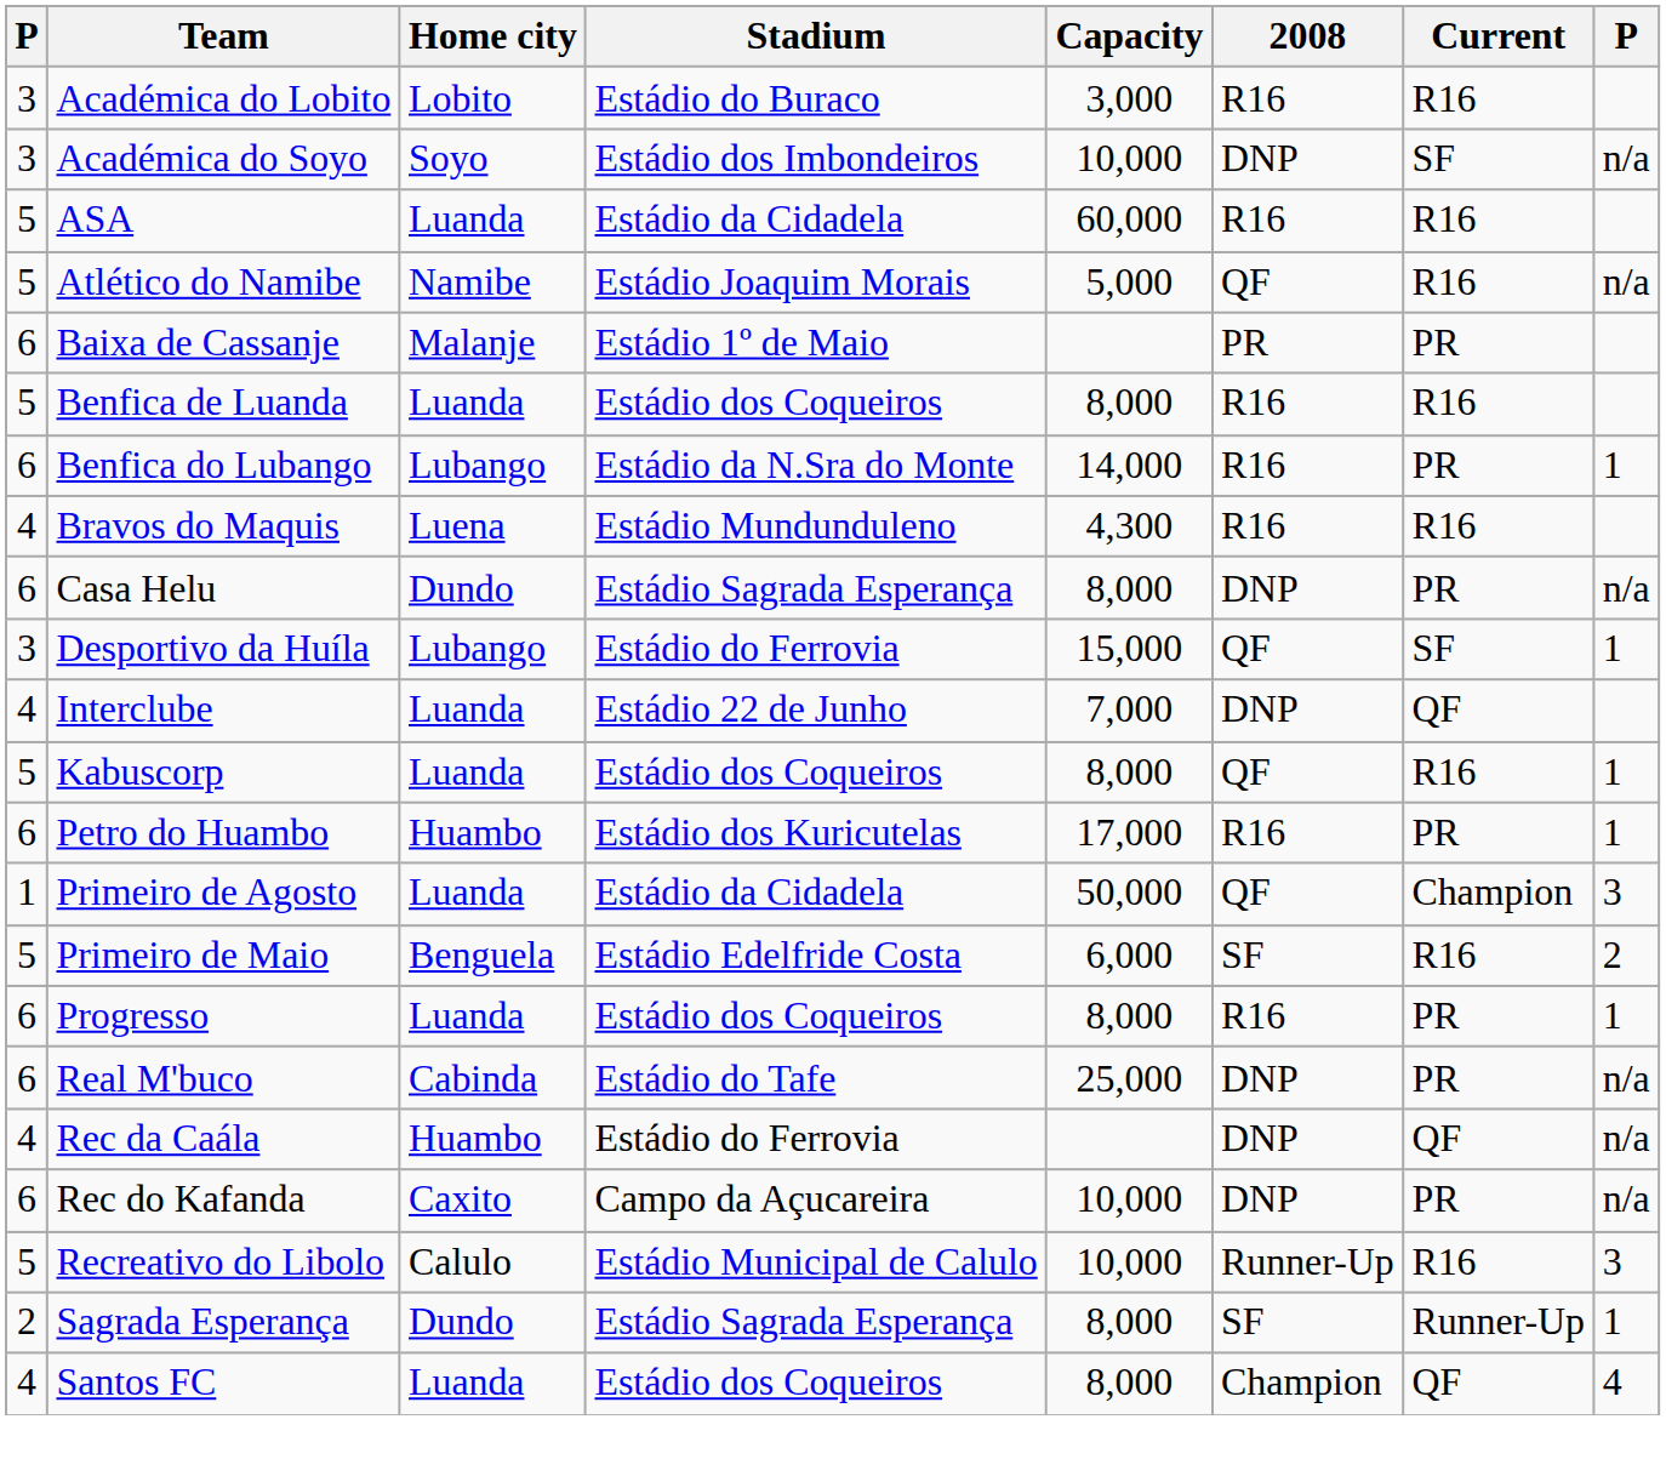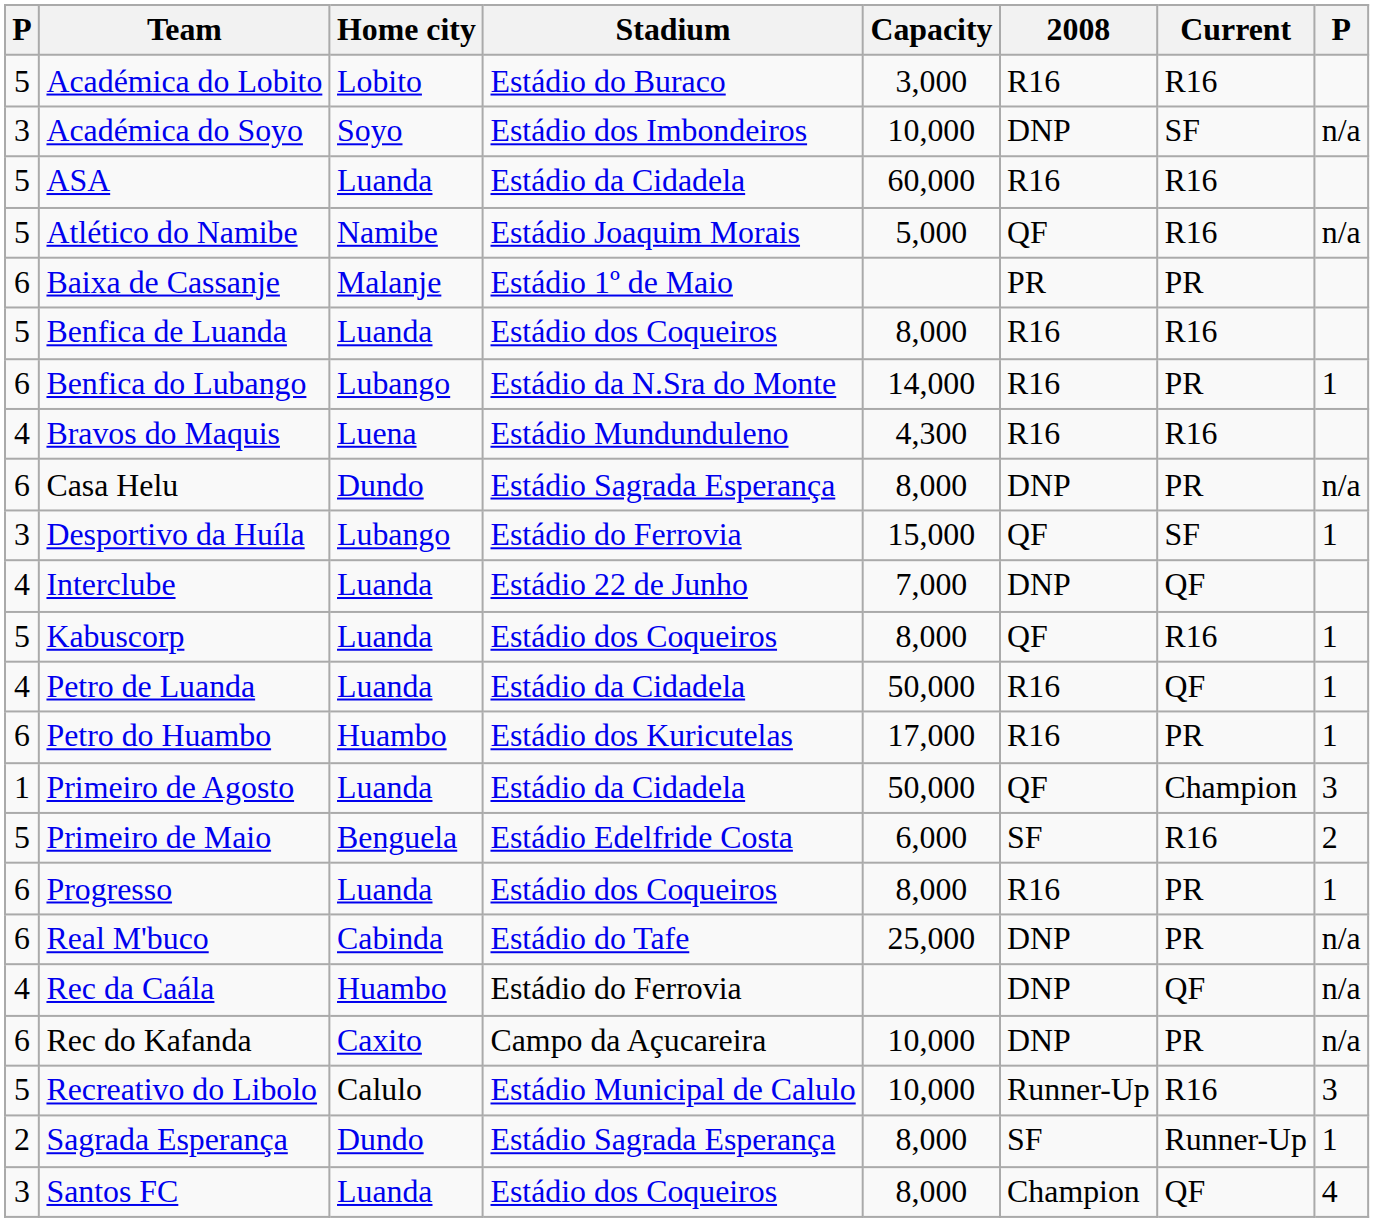 <table class="wikitable sortable">
 <tr>
 <th>P</th>
 <th>Team</th>
 <th>Home city</th>
 <th>Stadium</th>
 <th>Capacity</th>
 <th>2008</th>
 <th>Current</th>
 <th>P</th>
 </tr>
 <tr>
-<td align=center>3</td>
+<td align=center>5</td>
 <td><a href='#'>Académica do Lobito</a></td>
 <td><a href='#'>Lobito</a></td>
 <td><a href='#'>Estádio do Buraco</a></td>
 <td align="center">3,000</td>
 <td data-sort-value="5">R16</td>
 <td data-sort-value="5">R16</td>
 <td align=center data-sort-value="5"></td>
 </tr>
 <tr>
 <td align=center>3</td>
 <td><a href='#'>Académica do Soyo</a></td>
 <td><a href='#'>Soyo</a></td>
 <td><a href='#'>Estádio dos Imbondeiros</a></td>
 <td align="center">10,000</td>
 <td data-sort-value="7">DNP</td>
 <td data-sort-value="3">SF</td>
 <td>n/a</td>
 </tr>
 <tr>
 <td align=center>5</td>
 <td><a href='#'>ASA</a></td>
 <td><a href='#'>Luanda</a></td>
 <td><a href='#'>Estádio da Cidadela</a></td>
 <td align="center">60,000</td>
 <td data-sort-value="5">R16</td>
 <td data-sort-value="5">R16</td>
 <td align=center data-sort-value="5"></td>
 </tr>
 <tr>
 <td align=center>5</td>
 <td><a href='#'>Atlético do Namibe</a></td>
 <td><a href='#'>Namibe</a></td>
 <td><a href='#'>Estádio Joaquim Morais</a></td>
 <td align="center">5,000</td>
 <td data-sort-value="4">QF</td>
 <td data-sort-value="5">R16</td>
 <td>n/a</td>
 </tr>
 <tr>
 <td align=center>6</td>
 <td><a href='#'>Baixa de Cassanje</a></td>
 <td><a href='#'>Malanje</a></td>
 <td><a href='#'>Estádio 1º de Maio</a></td>
 <td></td>
 <td data-sort-value="6">PR</td>
 <td data-sort-value="6">PR</td>
 <td align=center data-sort-value="5"></td>
 </tr>
 <tr>
 <td align=center>5</td>
 <td><a href='#'>Benfica de Luanda</a></td>
 <td><a href='#'>Luanda</a></td>
 <td><a href='#'>Estádio dos Coqueiros</a></td>
 <td align="center">8,000</td>
 <td data-sort-value="5">R16</td>
 <td data-sort-value="5">R16</td>
 <td align=center data-sort-value="5"></td>
 </tr>
 <tr>
 <td align=center>6</td>
 <td><a href='#'>Benfica do Lubango</a></td>
 <td><a href='#'>Lubango</a></td>
 <td><a href='#'>Estádio da N.Sra do Monte</a></td>
 <td align="center">14,000</td>
 <td data-sort-value="5">R16</td>
 <td data-sort-value="6">PR</td>
 <td> 1</td>
 </tr>
 <tr>
 <td align=center>4</td>
 <td><a href='#'>Bravos do Maquis</a></td>
 <td><a href='#'>Luena</a></td>
 <td><a href='#'>Estádio Mundunduleno</a></td>
 <td align="center">4,300</td>
 <td data-sort-value="5">R16</td>
 <td data-sort-value="5">R16</td>
 <td align=center data-sort-value="5"></td>
 </tr>
 <tr>
 <td align=center>6</td>
 <td>Casa Helu</td>
 <td><a href='#'>Dundo</a></td>
 <td><a href='#'>Estádio Sagrada Esperança</a></td>
 <td align="center">8,000</td>
 <td data-sort-value="7">DNP</td>
 <td data-sort-value="6">PR</td>
 <td>n/a</td>
 </tr>
 <tr>
 <td align=center>3</td>
 <td><a href='#'>Desportivo da Huíla</a></td>
 <td><a href='#'>Lubango</a></td>
 <td><a href='#'>Estádio do Ferrovia</a></td>
 <td align="center">15,000</td>
 <td data-sort-value="4">QF</td>
 <td data-sort-value="3">SF</td>
 <td data-sort-value="4"> 1</td>
 </tr>
 <tr>
 <td align=center>4</td>
 <td><a href='#'>Interclube</a></td>
 <td><a href='#'>Luanda</a></td>
 <td><a href='#'>Estádio 22 de Junho</a></td>
 <td align="center">7,000</td>
 <td data-sort-value="7">DNP</td>
 <td data-sort-value="4">QF</td>
 <td align=center data-sort-value="5"></td>
 </tr>
 <tr>
 <td align=center>5</td>
 <td><a href='#'>Kabuscorp</a></td>
 <td><a href='#'>Luanda</a></td>
 <td><a href='#'>Estádio dos Coqueiros</a></td>
 <td align="center">8,000</td>
 <td data-sort-value="4">QF</td>
 <td data-sort-value="5">R16</td>
 <td> 1</td>
 </tr>
 <tr>
+<td align=center>4</td>
+<td><a href='#'>Petro de Luanda</a></td>
+<td><a href='#'>Luanda</a></td>
+<td><a href='#'>Estádio da Cidadela</a></td>
+<td align="center">50,000</td>
+<td data-sort-value="5">R16</td>
+<td data-sort-value="4">QF</td>
+<td data-sort-value="4"> 1</td>
+</tr>
+<tr>
 <td align=center>6</td>
 <td><a href='#'>Petro do Huambo</a></td>
 <td><a href='#'>Huambo</a></td>
 <td><a href='#'>Estádio dos Kuricutelas</a></td>
 <td align="center">17,000</td>
 <td data-sort-value="5">R16</td>
 <td data-sort-value="6">PR</td>
 <td> 1</td>
 </tr>
 <tr>
 <td align=center>1</td>
 <td><a href='#'>Primeiro de Agosto</a></td>
 <td><a href='#'>Luanda</a></td>
 <td><a href='#'>Estádio da Cidadela</a></td>
 <td align="center">50,000</td>
 <td data-sort-value="4">QF</td>
 <td data-sort-value="1">Champion</td>
 <td data-sort-value="2"> 3</td>
 </tr>
 <tr>
 <td align=center>5</td>
 <td><a href='#'>Primeiro de Maio</a></td>
 <td><a href='#'>Benguela</a></td>
 <td><a href='#'>Estádio Edelfride Costa</a></td>
 <td align="center">6,000</td>
 <td data-sort-value="3">SF</td>
 <td data-sort-value="5">R16</td>
 <td> 2</td>
 </tr>
 <tr>
 <td align=center>6</td>
 <td><a href='#'>Progresso</a></td>
 <td><a href='#'>Luanda</a></td>
 <td><a href='#'>Estádio dos Coqueiros</a></td>
 <td align="center">8,000</td>
 <td data-sort-value="5">R16</td>
 <td data-sort-value="6">PR</td>
 <td> 1</td>
 </tr>
 <tr>
 <td align=center>6</td>
 <td><a href='#'>Real M'buco</a></td>
 <td><a href='#'>Cabinda</a></td>
 <td><a href='#'>Estádio do Tafe</a></td>
 <td align="center">25,000</td>
 <td data-sort-value="7">DNP</td>
 <td data-sort-value="6">PR</td>
 <td>n/a</td>
 </tr>
 <tr>
 <td align=center>4</td>
 <td><a href='#'>Rec da Caála</a></td>
 <td><a href='#'>Huambo</a></td>
 <td>Estádio do Ferrovia</td>
 <td align="center"></td>
 <td data-sort-value="7">DNP</td>
 <td data-sort-value="4">QF</td>
 <td>n/a</td>
 </tr>
 <tr>
 <td align=center>6</td>
 <td>Rec do Kafanda</td>
 <td><a href='#'>Caxito</a></td>
 <td>Campo da Açucareira</td>
 <td align="center">10,000</td>
 <td data-sort-value="7">DNP</td>
 <td data-sort-value="6">PR</td>
 <td>n/a</td>
 </tr>
 <tr>
 <td align=center>5</td>
 <td><a href='#'>Recreativo do Libolo</a></td>
 <td>Calulo</td>
 <td><a href='#'>Estádio Municipal de Calulo</a></td>
 <td align="center">10,000</td>
 <td data-sort-value="2">Runner-Up</td>
 <td data-sort-value="5">R16</td>
 <td> 3</td>
 </tr>
 <tr>
 <td align=center>2</td>
 <td><a href='#'>Sagrada Esperança</a></td>
 <td><a href='#'>Dundo</a></td>
 <td><a href='#'>Estádio Sagrada Esperança</a></td>
 <td align="center">8,000</td>
 <td data-sort-value="3">SF</td>
 <td data-sort-value="2">Runner-Up</td>
 <td data-sort-value="4"> 1</td>
 </tr>
 <tr>
-<td align=center>4</td>
+<td align=center>3</td>
 <td><a href='#'>Santos FC</a></td>
 <td><a href='#'>Luanda</a></td>
 <td><a href='#'>Estádio dos Coqueiros</a></td>
 <td align="center">8,000</td>
 <td data-sort-value="1">Champion</td>
 <td data-sort-value="4">QF</td>
 <td> 4</td>
 </tr>
 </table>
